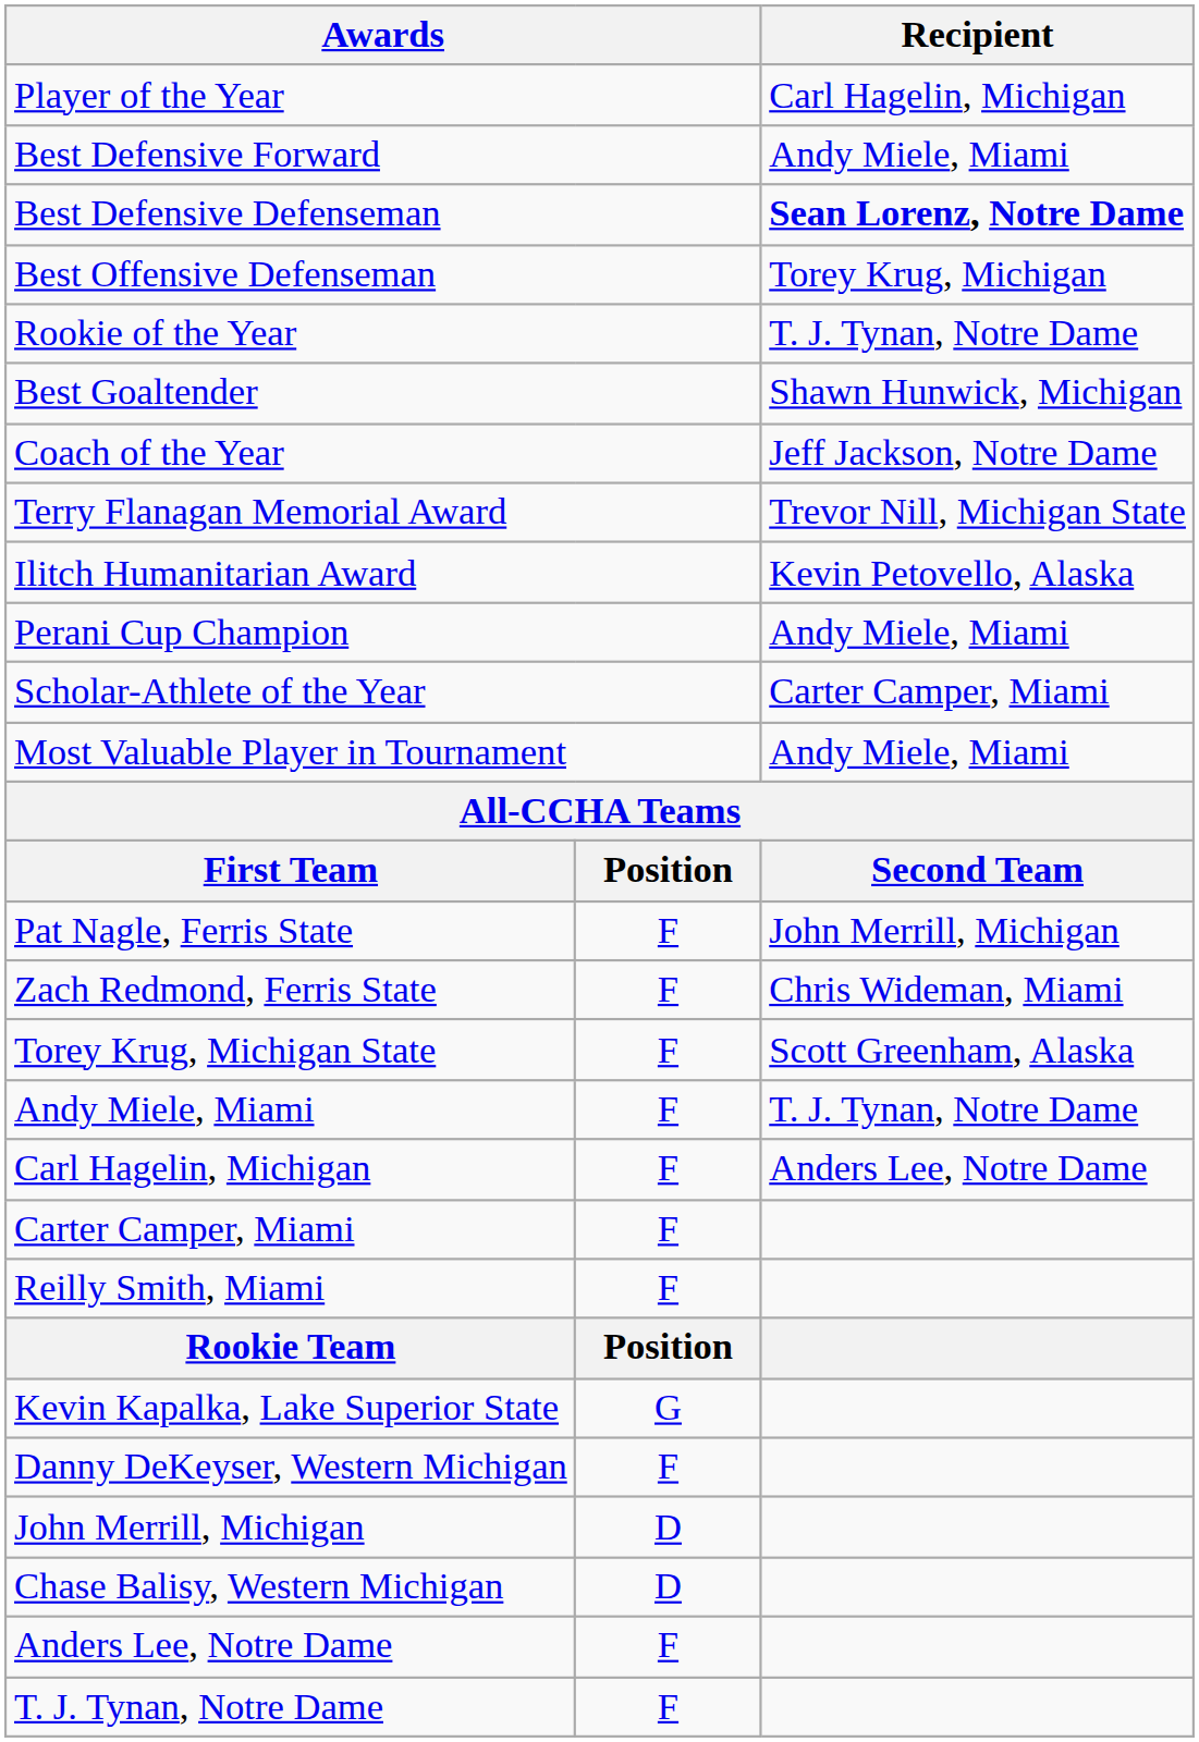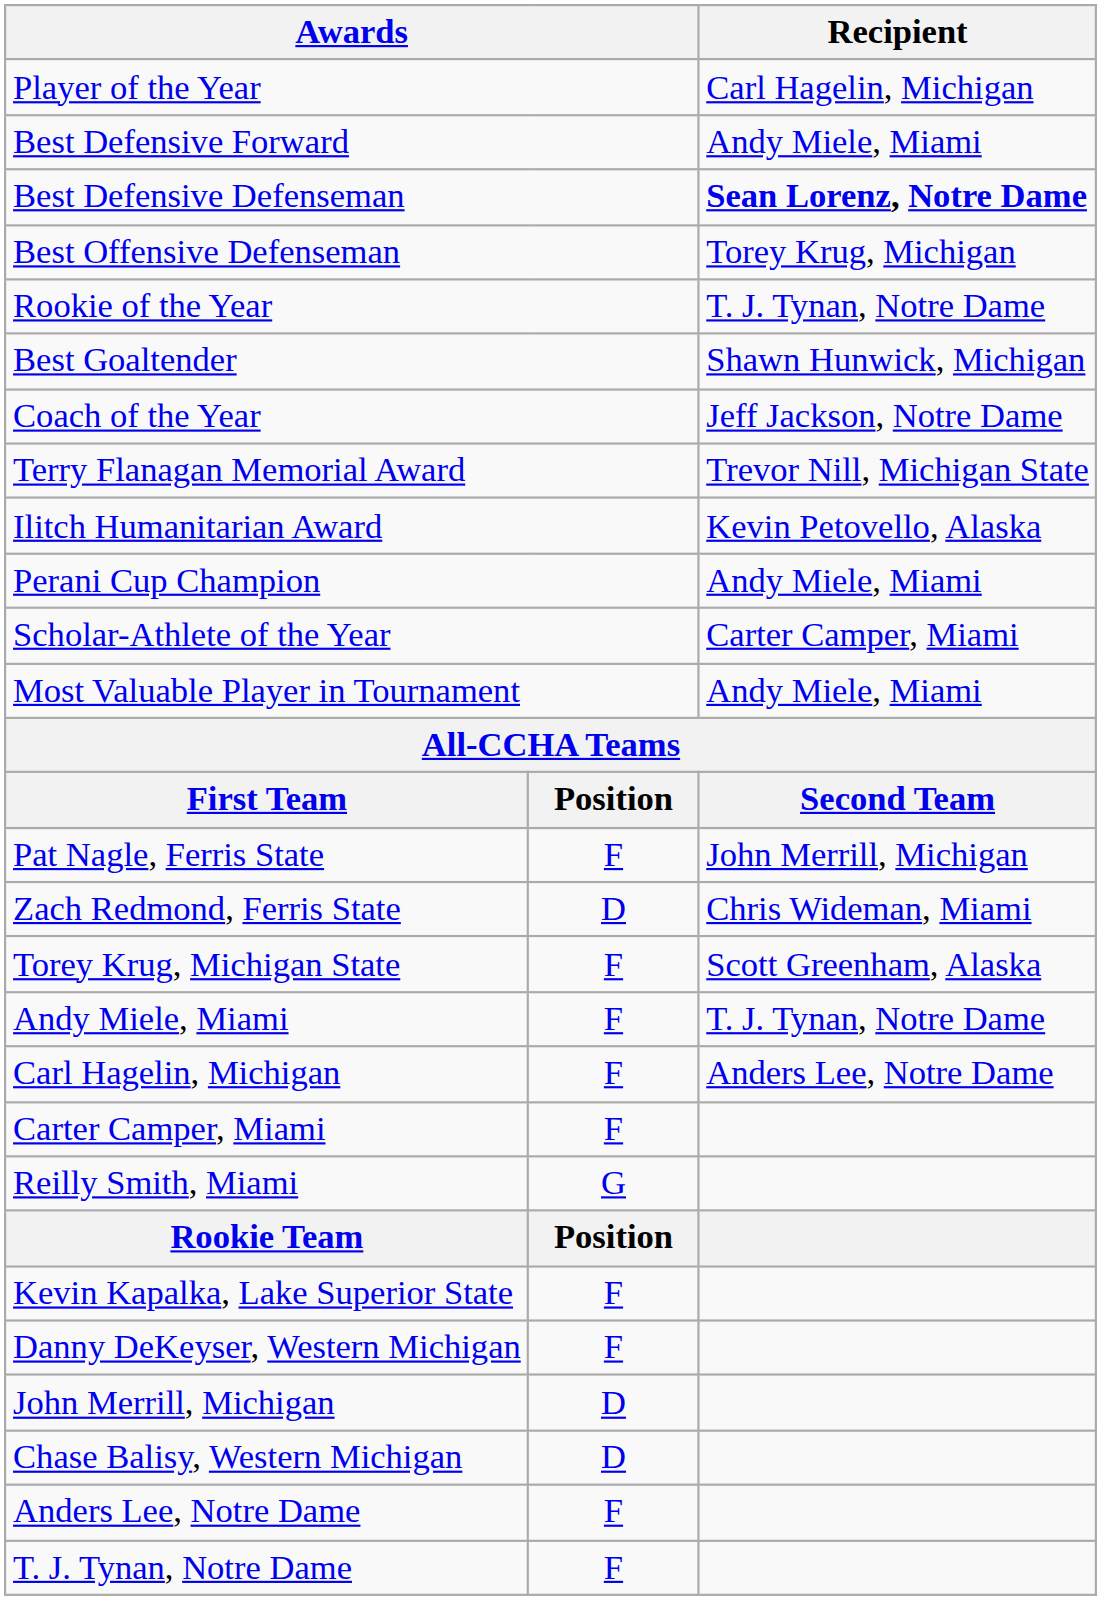 <table class="wikitable">
 <tr>
 <th colspan=2><a href='#'>Awards</a></th>
 <th>Recipient</th>
 </tr>
 <tr>
 <td colspan=2><a href='#'>Player of the Year</a></td>
 <td><a href='#'>Carl Hagelin</a>, <a href='#'>Michigan</a></td>
 </tr>
 <tr>
 <td colspan=2><a href='#'>Best Defensive Forward</a></td>
 <td><a href='#'>Andy Miele</a>, <a href='#'>Miami</a></td>
 </tr>
 <tr>
 <td colspan=2><a href='#'>Best Defensive Defenseman</a></td>
 <td><strong><a href='#'>Sean Lorenz</a>, <a href='#'>Notre Dame</a></strong></td>
 </tr>
 <tr>
 <td colspan=2><a href='#'>Best Offensive Defenseman</a></td>
 <td><a href='#'>Torey Krug</a>, <a href='#'>Michigan</a></td>
 </tr>
 <tr>
 <td colspan=2><a href='#'>Rookie of the Year</a></td>
 <td><a href='#'>T. J. Tynan</a>, <a href='#'>Notre Dame</a></td>
 </tr>
 <tr>
 <td colspan=2><a href='#'>Best Goaltender</a></td>
 <td><a href='#'>Shawn Hunwick</a>, <a href='#'>Michigan</a></td>
 </tr>
 <tr>
 <td colspan=2><a href='#'>Coach of the Year</a></td>
 <td><a href='#'>Jeff Jackson</a>, <a href='#'>Notre Dame</a></td>
 </tr>
 <tr>
 <td colspan=2><a href='#'>Terry Flanagan Memorial Award</a></td>
 <td><a href='#'>Trevor Nill</a>, <a href='#'>Michigan State</a></td>
 </tr>
 <tr>
 <td colspan=2><a href='#'>Ilitch Humanitarian Award</a></td>
 <td><a href='#'>Kevin Petovello</a>, <a href='#'>Alaska</a></td>
 </tr>
 <tr>
 <td colspan=2><a href='#'>Perani Cup Champion</a></td>
 <td><a href='#'>Andy Miele</a>, <a href='#'>Miami</a></td>
 </tr>
 <tr>
 <td colspan=2><a href='#'>Scholar-Athlete of the Year</a></td>
 <td><a href='#'>Carter Camper</a>, <a href='#'>Miami</a></td>
 </tr>
 <tr>
 <td colspan=2><a href='#'>Most Valuable Player in Tournament</a></td>
 <td><a href='#'>Andy Miele</a>, <a href='#'>Miami</a></td>
 </tr>
 <tr>
 <th colspan=3><a href='#'>All-CCHA Teams</a></th>
 </tr>
 <tr>
 <th><a href='#'>First Team</a></th>
 <th>  Position  </th>
 <th><a href='#'>Second Team</a></th>
 </tr>
 <tr>
 <td><a href='#'>Pat Nagle</a>, <a href='#'>Ferris State</a></td>
 <td align=center><a href='#'>F</a></td>
 <td><a href='#'>John Merrill</a>, <a href='#'>Michigan</a></td>
 </tr>
 <tr>
 <td><a href='#'>Zach Redmond</a>, <a href='#'>Ferris State</a></td>
-<td align=center><a href='#'>F</a></td>
+<td align=center><a href='#'>D</a></td>
 <td><a href='#'>Chris Wideman</a>, <a href='#'>Miami</a></td>
 </tr>
 <tr>
 <td><a href='#'>Torey Krug</a>, <a href='#'>Michigan State</a></td>
 <td align=center><a href='#'>F</a></td>
 <td><a href='#'>Scott Greenham</a>, <a href='#'>Alaska</a></td>
 </tr>
 <tr>
 <td><a href='#'>Andy Miele</a>, <a href='#'>Miami</a></td>
 <td align=center><a href='#'>F</a></td>
 <td><a href='#'>T. J. Tynan</a>, <a href='#'>Notre Dame</a></td>
 </tr>
 <tr>
 <td><a href='#'>Carl Hagelin</a>, <a href='#'>Michigan</a></td>
 <td align=center><a href='#'>F</a></td>
 <td><a href='#'>Anders Lee</a>, <a href='#'>Notre Dame</a></td>
 </tr>
 <tr>
 <td><a href='#'>Carter Camper</a>, <a href='#'>Miami</a></td>
 <td align=center><a href='#'>F</a></td>
 <td></td>
 </tr>
 <tr>
 <td><a href='#'>Reilly Smith</a>, <a href='#'>Miami</a></td>
-<td align=center><a href='#'>F</a></td>
+<td align=center><a href='#'>G</a></td>
 <td></td>
 </tr>
 <tr>
 <th><a href='#'>Rookie Team</a></th>
 <th>  Position  </th>
 <th></th>
 </tr>
 <tr>
 <td><a href='#'>Kevin Kapalka</a>, <a href='#'>Lake Superior State</a></td>
-<td align=center><a href='#'>G</a></td>
+<td align=center><a href='#'>F</a></td>
 <td></td>
 </tr>
 <tr>
 <td><a href='#'>Danny DeKeyser</a>, <a href='#'>Western Michigan</a></td>
 <td align=center><a href='#'>F</a></td>
 <td></td>
 </tr>
 <tr>
 <td><a href='#'>John Merrill</a>, <a href='#'>Michigan</a></td>
 <td align=center><a href='#'>D</a></td>
 <td></td>
 </tr>
 <tr>
 <td><a href='#'>Chase Balisy</a>, <a href='#'>Western Michigan</a></td>
 <td align=center><a href='#'>D</a></td>
 <td></td>
 </tr>
 <tr>
 <td><a href='#'>Anders Lee</a>, <a href='#'>Notre Dame</a></td>
 <td align=center><a href='#'>F</a></td>
 <td></td>
 </tr>
 <tr>
 <td><a href='#'>T. J. Tynan</a>, <a href='#'>Notre Dame</a></td>
 <td align=center><a href='#'>F</a></td>
 <td></td>
 </tr>
 </table>
